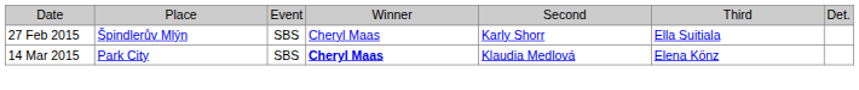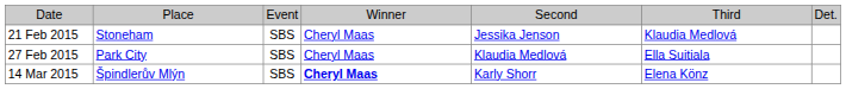 <table cellpadding="3" cellspacing="0" border="1" style="background:#ffffff; font-size:95%; border:grey solid 1px; border-collapse:collapse;">
 <tr style="background:#ccc; text-align:center;">
 <td style="width:100px;">Date</td>
 <td style="width:200px;">Place</td>
 <td style="width:15px;">Event</td>
 <td style="width:200px;">Winner</td>
 <td style="width:200px;">Second</td>
 <td style="width:200px;">Third</td>
 <td style="width:15px;">Det.</td>
 </tr>
 <tr>
-<td>27 Feb 2015</td>
-<td> <a href='#'>Špindlerův Mlýn</a></td>
+<td>21 Feb 2015</td>
+<td> <a href='#'>Stoneham</a></td>
 <td align=center>SBS</td>
 <td> <a href='#'>Cheryl Maas</a></td>
-<td> <a href='#'>Karly Shorr</a></td>
+<td> <a href='#'>Jessika Jenson</a></td>
+<td> <a href='#'>Klaudia Medlová</a></td>
+<td></td>
+</tr>
+<tr>
+<td>27 Feb 2015</td>
+<td> <a href='#'>Park City</a></td>
+<td align=center>SBS</td>
+<td> <a href='#'>Cheryl Maas</a></td>
+<td> <a href='#'>Klaudia Medlová</a></td>
 <td> <a href='#'>Ella Suitiala</a></td>
 <td></td>
 </tr>
 <tr>
 <td>14 Mar 2015</td>
-<td> <a href='#'>Park City</a></td>
+<td> <a href='#'>Špindlerův Mlýn</a></td>
 <td align=center>SBS</td>
 <td><strong> <a href='#'>Cheryl Maas</a></strong></td>
-<td> <a href='#'>Klaudia Medlová</a></td>
+<td> <a href='#'>Karly Shorr</a></td>
 <td> <a href='#'>Elena Könz</a></td>
 <td></td>
 </tr>
 </table>
